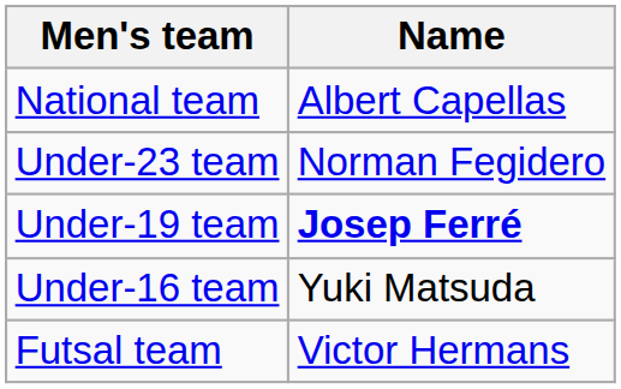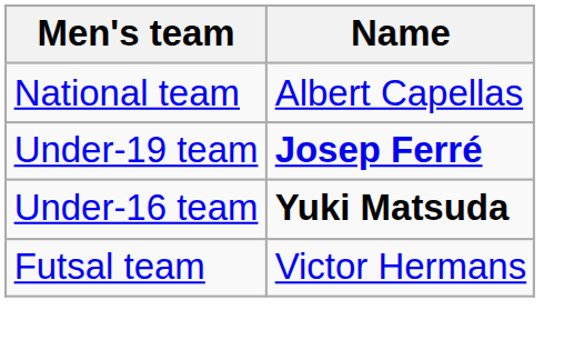 <table class="wikitable">
 <tr>
 <th>Men's team</th>
 <th>Name</th>
 </tr>
 <tr>
 <td><a href='#'>National team</a></td>
 <td> <a href='#'>Albert Capellas</a></td>
 </tr>
 <tr>
-<td><a href='#'>Under-23 team</a></td>
-<td> <a href='#'>Norman Fegidero</a></td>
-</tr>
-<tr>
 <td><a href='#'>Under-19 team</a></td>
 <td><strong> <a href='#'>Josep Ferré</a></strong></td>
 </tr>
 <tr>
 <td><a href='#'>Under-16 team</a></td>
-<td> Yuki Matsuda</td>
+<td><strong> Yuki Matsuda</strong></td>
 </tr>
 <tr>
 <td><a href='#'>Futsal team</a></td>
 <td> <a href='#'>Victor Hermans</a></td>
 </tr>
 </table>
